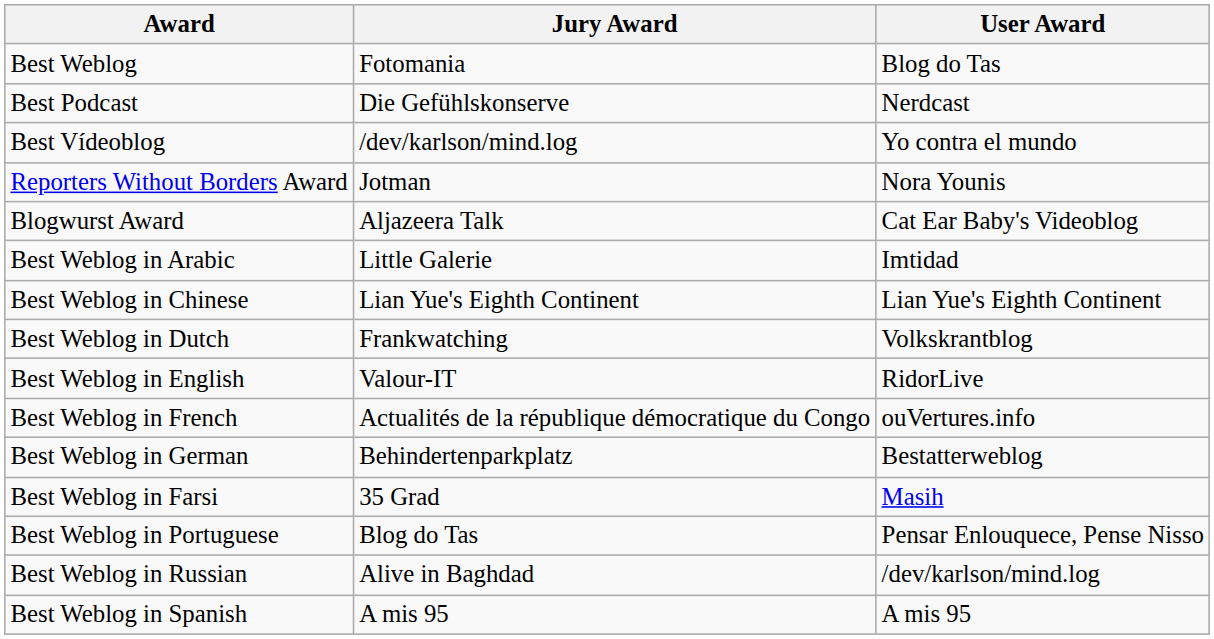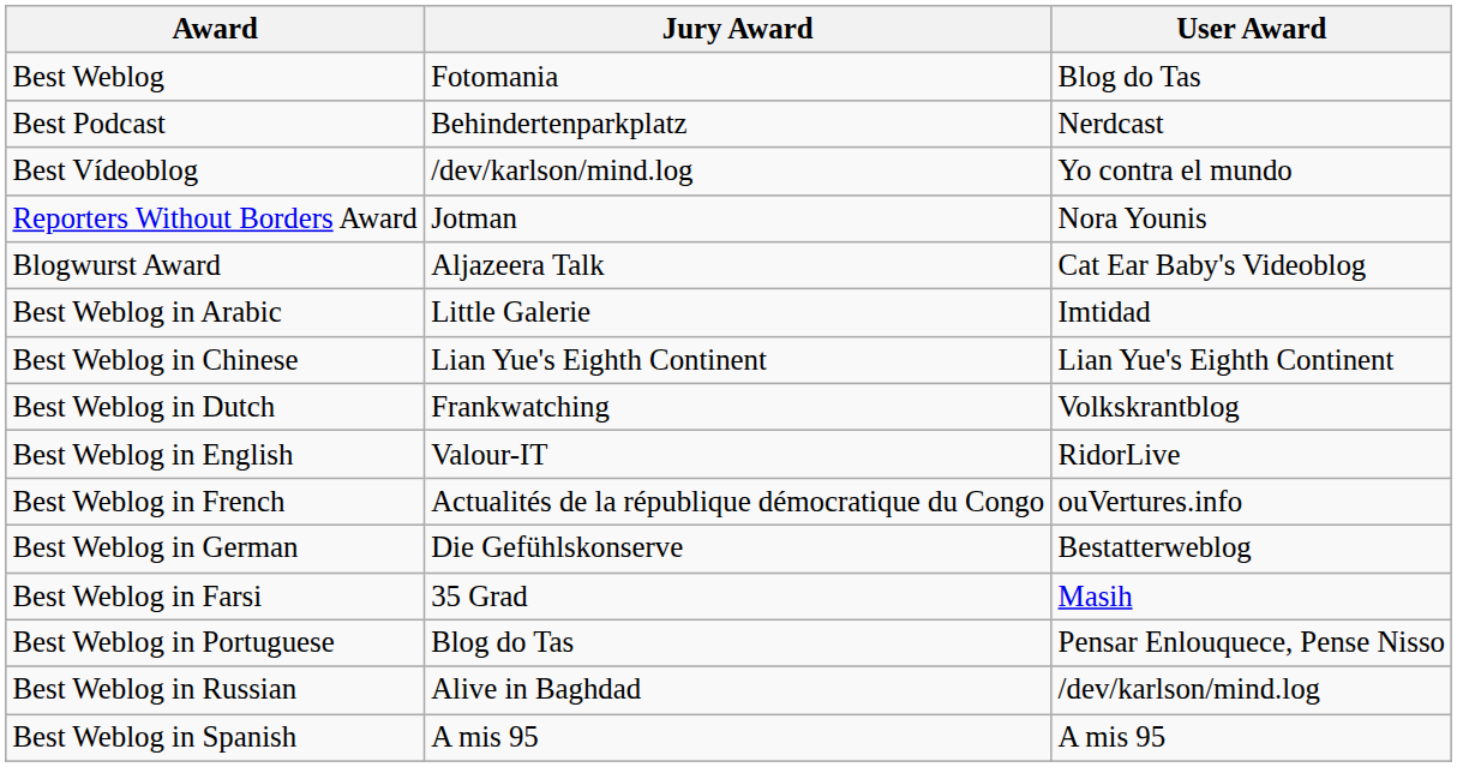 <table class="wikitable">
 <tr>
 <th>Award</th>
 <th>Jury Award</th>
 <th>User Award</th>
 </tr>
 <tr>
 <td>Best Weblog</td>
 <td>Fotomania</td>
 <td>Blog do Tas</td>
 </tr>
 <tr>
 <td>Best Podcast</td>
-<td>Die Gefühlskonserve</td>
+<td>Behindertenparkplatz</td>
 <td>Nerdcast</td>
 </tr>
 <tr>
 <td>Best Vídeoblog</td>
 <td>/dev/karlson/mind.log</td>
 <td>Yo contra el mundo</td>
 </tr>
 <tr>
 <td><a href='#'>Reporters Without Borders</a> Award</td>
 <td>Jotman</td>
 <td>Nora Younis</td>
 </tr>
 <tr>
 <td>Blogwurst Award</td>
 <td>Aljazeera Talk</td>
 <td>Cat Ear Baby's Videoblog</td>
 </tr>
 <tr>
 <td>Best Weblog in Arabic</td>
 <td>Little Galerie</td>
 <td>Imtidad</td>
 </tr>
 <tr>
 <td>Best Weblog in Chinese</td>
 <td>Lian Yue's Eighth Continent</td>
 <td>Lian Yue's Eighth Continent</td>
 </tr>
 <tr>
 <td>Best Weblog in Dutch</td>
 <td>Frankwatching</td>
 <td>Volkskrantblog</td>
 </tr>
 <tr>
 <td>Best Weblog in English</td>
 <td>Valour-IT</td>
 <td>RidorLive</td>
 </tr>
 <tr>
 <td>Best Weblog in French</td>
 <td>Actualités de la république démocratique du Congo</td>
 <td>ouVertures.info</td>
 </tr>
 <tr>
 <td>Best Weblog in German</td>
-<td>Behindertenparkplatz</td>
+<td>Die Gefühlskonserve</td>
 <td>Bestatterweblog</td>
 </tr>
 <tr>
 <td>Best Weblog in Farsi</td>
 <td>35 Grad</td>
 <td><a href='#'>Masih</a></td>
 </tr>
 <tr>
 <td>Best Weblog in Portuguese</td>
 <td>Blog do Tas</td>
 <td>Pensar Enlouquece, Pense Nisso</td>
 </tr>
 <tr>
 <td>Best Weblog in Russian</td>
 <td>Alive in Baghdad</td>
 <td>/dev/karlson/mind.log</td>
 </tr>
 <tr>
 <td>Best Weblog in Spanish</td>
 <td>A mis 95</td>
 <td>A mis 95</td>
 </tr>
 </table>
